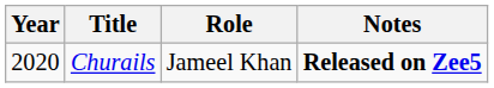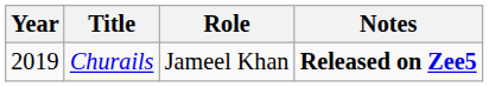 <table class="wikitable">
 <tr>
 <th>Year</th>
 <th>Title</th>
 <th>Role</th>
 <th>Notes</th>
 </tr>
 <tr>
-<td>2020</td>
+<td>2019</td>
 <td><em><a href='#'>Churails</a></em></td>
 <td>Jameel Khan</td>
 <td><strong>Released on <a href='#'>Zee5</a></strong></td>
 </tr>
 </table>
